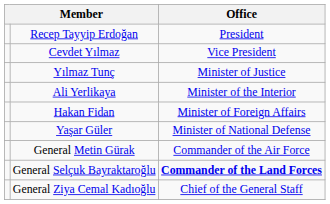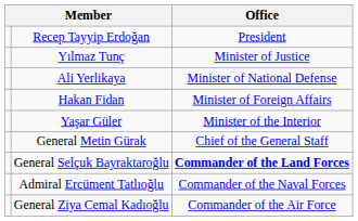 <table class="wikitable" style="text-align:center; font-size:90%;">
 <tr>
 <th colspan="2">Member</th>
 <th>Office</th>
 </tr>
 <tr>
 <td></td>
 <td><a href='#'>Recep Tayyip Erdoğan</a></td>
 <td><a href='#'>President</a></td>
 </tr>
 <tr>
 <td></td>
-<td><a href='#'>Cevdet Yılmaz</a></td>
-<td><a href='#'>Vice President</a></td>
-</tr>
-<tr>
-<td></td>
 <td><a href='#'>Yılmaz Tunç</a></td>
 <td><a href='#'>Minister of Justice</a></td>
 </tr>
 <tr>
 <td></td>
 <td><a href='#'>Ali Yerlikaya</a></td>
-<td><a href='#'>Minister of the Interior</a></td>
+<td><a href='#'>Minister of National Defense</a></td>
 </tr>
 <tr>
 <td></td>
 <td><a href='#'>Hakan Fidan</a></td>
 <td><a href='#'>Minister of Foreign Affairs</a></td>
 </tr>
 <tr>
 <td></td>
 <td><a href='#'>Yaşar Güler</a></td>
-<td><a href='#'>Minister of National Defense</a></td>
+<td><a href='#'>Minister of the Interior</a></td>
 </tr>
 <tr>
 <td></td>
 <td>General <a href='#'>Metin Gürak</a></td>
-<td><a href='#'>Commander of the Air Force</a></td>
+<td><a href='#'>Chief of the General Staff</a></td>
 </tr>
 <tr>
 <td></td>
 <td>General <a href='#'>Selçuk Bayraktaroğlu</a></td>
 <td><strong><a href='#'>Commander of the Land Forces</a></strong></td>
 </tr>
 <tr>
 <td></td>
+<td>Admiral <a href='#'>Ercüment Tatlıoğlu</a></td>
+<td><a href='#'>Commander of the Naval Forces</a></td>
+</tr>
+<tr>
+<td></td>
 <td>General <a href='#'>Ziya Cemal Kadıoğlu</a></td>
-<td><a href='#'>Chief of the General Staff</a></td>
+<td><a href='#'>Commander of the Air Force</a></td>
 </tr>
 </table>
